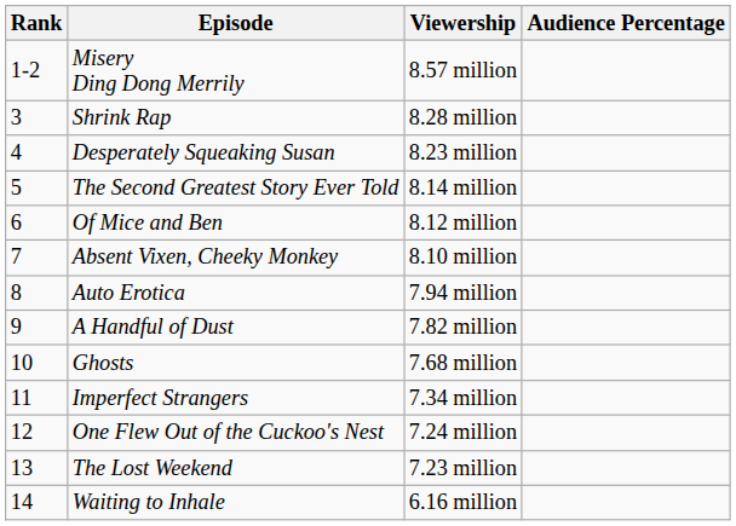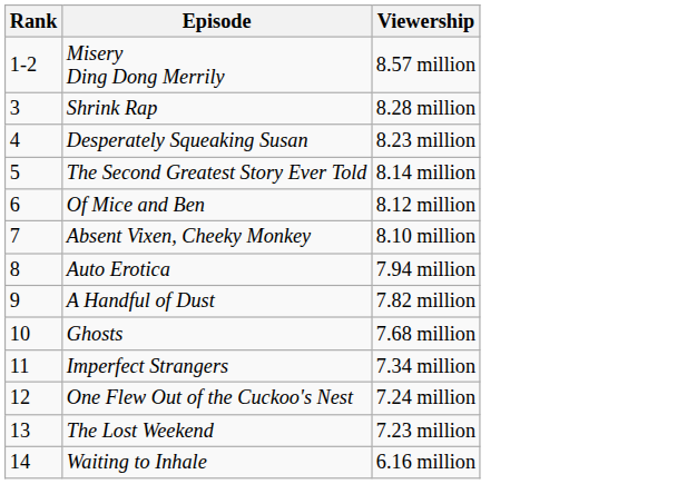 <table class="wikitable">
 <tr>
 <th>Rank</th>
 <th>Episode</th>
 <th>Viewership</th>
-<th>Audience Percentage</th>
 </tr>
 <tr>
 <td>1-2</td>
 <td><em>Misery</em><br><em>Ding Dong Merrily</em></td>
 <td>8.57 million</td>
-<td></td>
 </tr>
 <tr>
 <td>3</td>
 <td><em>Shrink Rap</em></td>
 <td>8.28 million</td>
-<td></td>
 </tr>
 <tr>
 <td>4</td>
 <td><em>Desperately Squeaking Susan</em></td>
 <td>8.23 million</td>
-<td></td>
 </tr>
 <tr>
 <td>5</td>
 <td><em>The Second Greatest Story Ever Told</em></td>
 <td>8.14 million</td>
-<td></td>
 </tr>
 <tr>
 <td>6</td>
 <td><em>Of Mice and Ben</em></td>
 <td>8.12 million</td>
-<td></td>
 </tr>
 <tr>
 <td>7</td>
 <td><em>Absent Vixen, Cheeky Monkey</em></td>
 <td>8.10 million</td>
-<td></td>
 </tr>
 <tr>
 <td>8</td>
 <td><em>Auto Erotica</em></td>
 <td>7.94 million</td>
-<td></td>
 </tr>
 <tr>
 <td>9</td>
 <td><em>A Handful of Dust</em></td>
 <td>7.82 million</td>
-<td></td>
 </tr>
 <tr>
 <td>10</td>
 <td><em>Ghosts</em></td>
 <td>7.68 million</td>
-<td></td>
 </tr>
 <tr>
 <td>11</td>
 <td><em>Imperfect Strangers</em></td>
 <td>7.34 million</td>
-<td></td>
 </tr>
 <tr>
 <td>12</td>
 <td><em>One Flew Out of the Cuckoo's Nest</em></td>
 <td>7.24 million</td>
-<td></td>
 </tr>
 <tr>
 <td>13</td>
 <td><em>The Lost Weekend</em></td>
 <td>7.23 million</td>
-<td></td>
 </tr>
 <tr>
 <td>14</td>
 <td><em>Waiting to Inhale</em></td>
 <td>6.16 million</td>
-<td></td>
 </tr>
 </table>
